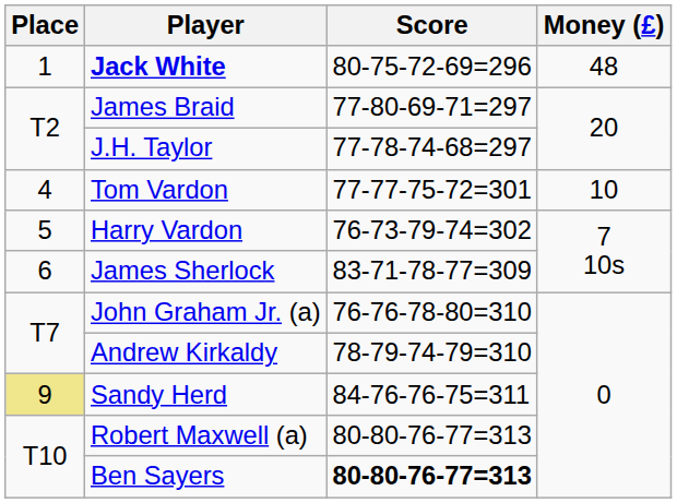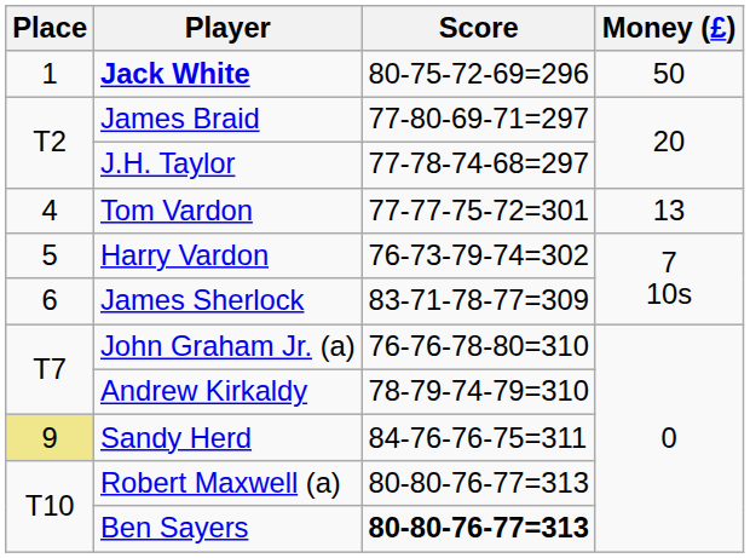 <table class=wikitable>
 <tr>
 <th>Place</th>
 <th>Player</th>
 <th>Score</th>
 <th>Money (<a href='#'>£</a>)</th>
 </tr>
 <tr>
 <td align=center>1</td>
 <td> <strong><a href='#'>Jack White</a></strong></td>
 <td>80-75-72-69=296</td>
-<td align=center>48</td>
+<td align=center>50</td>
 </tr>
 <tr>
 <td rowspan=2 align=center>T2</td>
 <td> <a href='#'>James Braid</a></td>
 <td>77-80-69-71=297</td>
 <td rowspan=2 align=center>20</td>
 </tr>
 <tr>
 <td> <a href='#'>J.H. Taylor</a></td>
 <td>77-78-74-68=297</td>
 </tr>
 <tr>
 <td align=center>4</td>
 <td> <a href='#'>Tom Vardon</a></td>
 <td>77-77-75-72=301</td>
-<td align=center>10</td>
+<td align=center>13</td>
 </tr>
 <tr>
 <td align=center>5</td>
 <td> <a href='#'>Harry Vardon</a></td>
 <td>76-73-79-74=302</td>
 <td rowspan=2 align=center>7<br>10s</td>
 </tr>
 <tr>
 <td align=center>6</td>
 <td> <a href='#'>James Sherlock</a></td>
 <td>83-71-78-77=309</td>
 </tr>
 <tr>
 <td rowspan=2 align=center>T7</td>
 <td> <a href='#'>John Graham Jr.</a> (a)</td>
 <td>76-76-78-80=310</td>
 <td rowspan=5 align=center>0</td>
 </tr>
 <tr>
 <td> <a href='#'>Andrew Kirkaldy</a></td>
 <td>78-79-74-79=310</td>
 </tr>
 <tr>
 <td align=center style="background: khaki;">9</td>
 <td> <a href='#'>Sandy Herd</a></td>
 <td>84-76-76-75=311</td>
 </tr>
 <tr>
 <td rowspan=2 align=center>T10</td>
 <td> <a href='#'>Robert Maxwell</a> (a)</td>
 <td>80-80-76-77=313</td>
 </tr>
 <tr>
 <td> <a href='#'>Ben Sayers</a></td>
 <td><strong>80-80-76-77=313</strong></td>
 </tr>
 </table>
